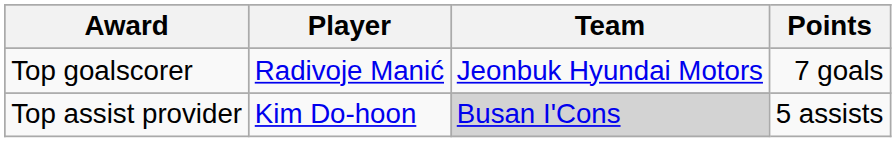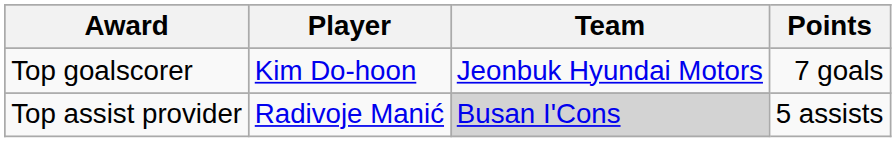 <table class="wikitable">
 <tr>
 <th>Award</th>
 <th>Player</th>
 <th>Team</th>
 <th>Points</th>
 </tr>
 <tr>
 <td>Top goalscorer</td>
-<td> <a href='#'>Radivoje Manić</a></td>
+<td> <a href='#'>Kim Do-hoon</a></td>
 <td><a href='#'>Jeonbuk Hyundai Motors</a></td>
 <td align="right">7 goals</td>
 </tr>
 <tr>
 <td>Top assist provider</td>
-<td> <a href='#'>Kim Do-hoon</a></td>
+<td> <a href='#'>Radivoje Manić</a></td>
 <td style="background: lightgrey;"><a href='#'>Busan I'Cons</a></td>
 <td rowspan="2" align="right">5 assists</td>
 </tr>
 </table>
